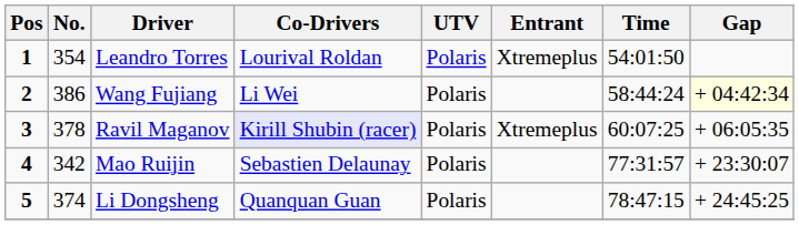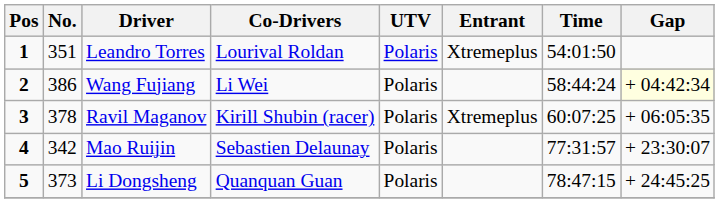 <table class="wikitable" style="font-size:85%">
 <tr>
 <th>Pos</th>
 <th>No.</th>
 <th>Driver</th>
 <th>Co-Drivers</th>
 <th>UTV</th>
 <th>Entrant</th>
 <th>Time</th>
 <th>Gap</th>
 </tr>
 <tr>
 <td align=center><strong>1</strong></td>
-<td>354</td>
+<td>351</td>
 <td> <a href='#'>Leandro Torres</a></td>
 <td> <a href='#'>Lourival Roldan</a></td>
 <td><a href='#'>Polaris</a></td>
 <td>Xtremeplus</td>
 <td>54:01:50</td>
 <td></td>
 </tr>
 <tr>
 <td align=center><strong>2</strong></td>
 <td>386</td>
 <td> <a href='#'>Wang Fujiang</a></td>
 <td> <a href='#'>Li Wei</a></td>
 <td>Polaris</td>
 <td></td>
 <td>58:44:24</td>
 <td style="background: lightyellow;">+ 04:42:34</td>
 </tr>
 <tr>
 <td align=center><strong>3</strong></td>
 <td>378</td>
 <td> <a href='#'>Ravil Maganov</a></td>
-<td style="background: lavender;"> <a href='#'>Kirill Shubin (racer)</a></td>
+<td> <a href='#'>Kirill Shubin (racer)</a></td>
 <td>Polaris</td>
 <td>Xtremeplus</td>
 <td>60:07:25</td>
 <td>+ 06:05:35</td>
 </tr>
 <tr>
 <td align=center><strong>4</strong></td>
 <td>342</td>
 <td> <a href='#'>Mao Ruijin</a></td>
 <td> <a href='#'>Sebastien Delaunay</a></td>
 <td>Polaris</td>
 <td></td>
 <td>77:31:57</td>
 <td>+ 23:30:07</td>
 </tr>
 <tr>
 <td align=center><strong>5</strong></td>
-<td>374</td>
+<td>373</td>
 <td> <a href='#'>Li Dongsheng</a></td>
 <td> <a href='#'>Quanquan Guan</a></td>
 <td>Polaris</td>
 <td></td>
 <td>78:47:15</td>
 <td>+ 24:45:25</td>
 </tr>
 <tr>
 </tr>
 </table>
